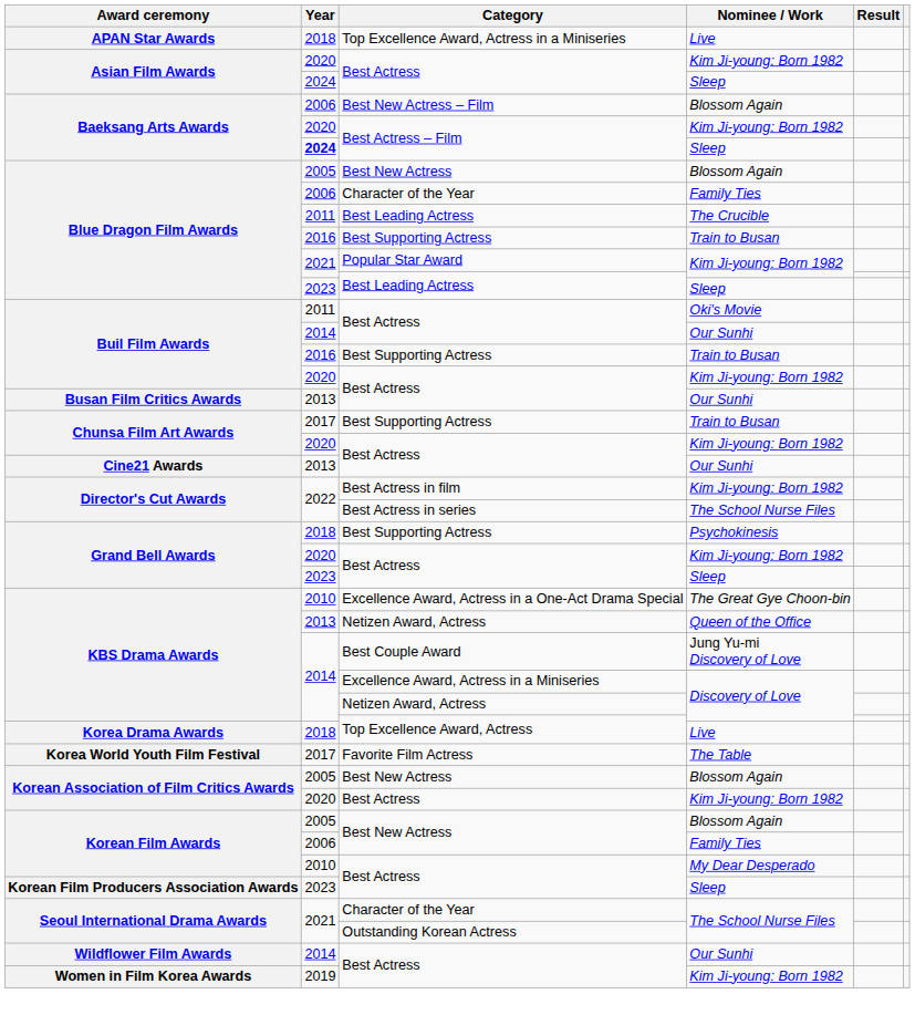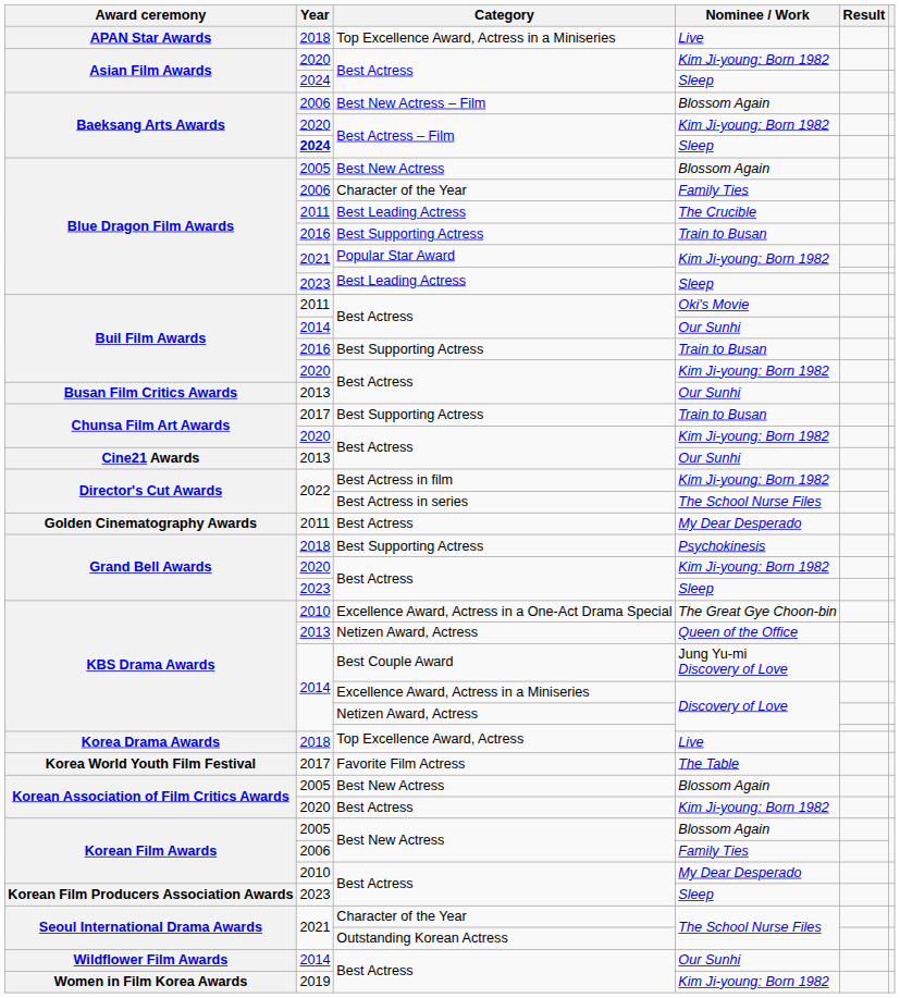 <table class="wikitable plainrowheaders sortable">
 <tr>
 <th scope="col">Award ceremony</th>
 <th scope="col">Year</th>
 <th scope="col">Category</th>
 <th scope="col">Nominee / Work</th>
 <th scope="col">Result</th>
 <th scope="col" class="unsortable"></th>
 </tr>
 <tr>
 <th scope="row"><a href='#'>APAN Star Awards</a></th>
 <td style="text-align:center"><a href='#'>2018</a></td>
 <td>Top Excellence Award, Actress in a Miniseries</td>
 <td><em><a href='#'>Live</a></em></td>
 <td></td>
 <td style="text-align:center"></td>
 </tr>
 <tr>
 <th scope="row" rowspan="2"><a href='#'>Asian Film Awards</a></th>
 <td style="text-align:center"><a href='#'>2020</a></td>
 <td rowspan="2"><a href='#'>Best Actress</a></td>
 <td><em><a href='#'>Kim Ji-young: Born 1982</a></em></td>
 <td></td>
 <td></td>
 </tr>
 <tr>
 <td style="text-align:center"><a href='#'>2024</a></td>
 <td><em><a href='#'>Sleep</a></em></td>
 <td></td>
 <td style="text-align:center"></td>
 </tr>
 <tr>
 <th scope="row" rowspan="3"><a href='#'>Baeksang Arts Awards</a></th>
 <td style="text-align:center"><a href='#'>2006</a></td>
 <td><a href='#'>Best New Actress – Film</a></td>
 <td><em>Blossom Again</em></td>
 <td></td>
 <td style="text-align:center"></td>
 </tr>
 <tr>
 <td style="text-align:center"><a href='#'>2020</a></td>
 <td rowspan="2"><a href='#'>Best Actress – Film</a></td>
 <td><em><a href='#'>Kim Ji-young: Born 1982</a></em></td>
 <td></td>
 <td style="text-align:center"></td>
 </tr>
 <tr>
 <td style="text-align:center"><strong><a href='#'>2024</a></strong></td>
 <td><em><a href='#'>Sleep</a></em></td>
 <td></td>
 <td style="text-align:center"></td>
 </tr>
 <tr>
 <th scope="row" rowspan="7"><a href='#'>Blue Dragon Film Awards</a></th>
 <td style="text-align:center"><a href='#'>2005</a></td>
 <td><a href='#'>Best New Actress</a></td>
 <td><em>Blossom Again</em></td>
 <td></td>
 <td style="text-align:center"></td>
 </tr>
 <tr>
 <td style="text-align:center"><a href='#'>2006</a></td>
 <td>Character of the Year</td>
 <td><em><a href='#'>Family Ties</a></em></td>
 <td></td>
 <td style="text-align:center"></td>
 </tr>
 <tr>
 <td style="text-align:center"><a href='#'>2011</a></td>
 <td><a href='#'>Best Leading Actress</a></td>
 <td><em><a href='#'>The Crucible</a></em></td>
 <td></td>
 <td></td>
 </tr>
 <tr>
 <td style="text-align:center"><a href='#'>2016</a></td>
 <td><a href='#'>Best Supporting Actress</a></td>
 <td><em><a href='#'>Train to Busan</a></em></td>
 <td></td>
 <td></td>
 </tr>
 <tr>
 <td style="text-align:center" rowspan="2"><a href='#'>2021</a></td>
 <td><a href='#'>Popular Star Award</a></td>
 <td rowspan="2"><em><a href='#'>Kim Ji-young: Born 1982</a></em></td>
 <td></td>
 <td style="text-align:center"></td>
 </tr>
 <tr>
 <td rowspan="2"><a href='#'>Best Leading Actress</a></td>
 <td></td>
 <td style="text-align:center"></td>
 </tr>
 <tr>
 <td style="text-align:center"><a href='#'>2023</a></td>
 <td><em><a href='#'>Sleep</a></em></td>
 <td></td>
 <td style="text-align:center"></td>
 </tr>
 <tr>
 <th scope="row" rowspan="4"><a href='#'>Buil Film Awards</a></th>
 <td style="text-align:center">2011</td>
 <td rowspan="2">Best Actress</td>
 <td><em><a href='#'>Oki's Movie</a></em></td>
 <td></td>
 <td style="text-align:center"></td>
 </tr>
 <tr>
 <td style="text-align:center"><a href='#'>2014</a></td>
 <td><em><a href='#'>Our Sunhi</a></em></td>
 <td></td>
 <td style="text-align:center"></td>
 </tr>
 <tr>
 <td style="text-align:center"><a href='#'>2016</a></td>
 <td>Best Supporting Actress</td>
 <td><em><a href='#'>Train to Busan</a></em></td>
 <td></td>
 <td></td>
 </tr>
 <tr>
 <td style="text-align:center"><a href='#'>2020</a></td>
 <td rowspan="2">Best Actress</td>
 <td><em><a href='#'>Kim Ji-young: Born 1982</a></em></td>
 <td></td>
 <td></td>
 </tr>
 <tr>
 <th scope="row"><a href='#'>Busan Film Critics Awards</a></th>
 <td style="text-align:center">2013</td>
 <td><em><a href='#'>Our Sunhi</a></em></td>
 <td></td>
 <td style="text-align:center"></td>
 </tr>
 <tr>
 <th scope="row" rowspan="2"><a href='#'>Chunsa Film Art Awards</a></th>
 <td style="text-align:center">2017</td>
 <td>Best Supporting Actress</td>
 <td><em><a href='#'>Train to Busan</a></em></td>
 <td></td>
 <td></td>
 </tr>
 <tr>
 <td style="text-align:center"><a href='#'>2020</a></td>
 <td rowspan="2">Best Actress</td>
 <td><em><a href='#'>Kim Ji-young: Born 1982</a></em></td>
 <td></td>
 <td style="text-align:center"></td>
 </tr>
 <tr>
 <th scope="row"><a href='#'>Cine21</a> Awards</th>
 <td style="text-align:center">2013</td>
 <td><em><a href='#'>Our Sunhi</a></em></td>
 <td></td>
 <td></td>
 </tr>
 <tr>
 <th scope="row" rowspan="2"><a href='#'>Director's Cut Awards</a></th>
 <td style="text-align:center" rowspan="2">2022</td>
 <td>Best Actress in film</td>
 <td><em><a href='#'>Kim Ji-young: Born 1982</a></em></td>
 <td></td>
 <td style="text-align:center" rowspan="2"></td>
 </tr>
 <tr>
 <td>Best Actress in series</td>
 <td><em><a href='#'>The School Nurse Files</a></em></td>
 <td></td>
 </tr>
 <tr>
+<th scope="row">Golden Cinematography Awards</th>
+<td style="text-align:center">2011</td>
+<td>Best Actress</td>
+<td><em><a href='#'>My Dear Desperado</a></em></td>
+<td></td>
+<td style="text-align:center"></td>
+</tr>
+<tr>
 <th scope="row" rowspan="3"><a href='#'>Grand Bell Awards</a></th>
 <td style="text-align:center"><a href='#'>2018</a></td>
 <td>Best Supporting Actress</td>
 <td><em><a href='#'>Psychokinesis</a></em></td>
 <td></td>
 <td style="text-align:center"></td>
 </tr>
 <tr>
 <td style="text-align:center"><a href='#'>2020</a></td>
 <td rowspan="2">Best Actress</td>
 <td><em><a href='#'>Kim Ji-young: Born 1982</a></em></td>
 <td></td>
 <td style="text-align:center"></td>
 </tr>
 <tr>
 <td style="text-align:center"><a href='#'>2023</a></td>
 <td><em><a href='#'>Sleep</a></em></td>
 <td></td>
 <td style="text-align:center"></td>
 </tr>
 <tr>
 <th scope="row" rowspan="6"><a href='#'>KBS Drama Awards</a></th>
 <td style="text-align:center"><a href='#'>2010</a></td>
 <td>Excellence Award, Actress in a One-Act Drama Special</td>
 <td><em>The Great Gye Choon-bin</em></td>
 <td></td>
 <td style="text-align:center"></td>
 </tr>
 <tr>
 <td style="text-align:center"><a href='#'>2013</a></td>
 <td>Netizen Award, Actress</td>
 <td><em><a href='#'>Queen of the Office</a></em></td>
 <td></td>
 <td></td>
 </tr>
 <tr>
 <td style="text-align:center" rowspan="4"><a href='#'>2014</a></td>
 <td>Best Couple Award</td>
 <td>Jung Yu-mi <br><em><a href='#'>Discovery of Love</a></em></td>
 <td></td>
 <td style="text-align:center"></td>
 </tr>
 <tr>
 <td>Excellence Award, Actress in a Miniseries</td>
 <td rowspan="3"><em><a href='#'>Discovery of Love</a></em></td>
 <td></td>
 <td style="text-align:center"></td>
 </tr>
 <tr>
 <td>Netizen Award, Actress</td>
 <td></td>
 <td style="text-align:center"></td>
 </tr>
 <tr>
 <td rowspan="2">Top Excellence Award, Actress</td>
 <td></td>
 <td></td>
 </tr>
 <tr>
 <th scope="row"><a href='#'>Korea Drama Awards</a></th>
 <td style="text-align:center"><a href='#'>2018</a></td>
 <td><em><a href='#'>Live</a></em></td>
 <td></td>
 <td style="text-align:center"></td>
 </tr>
 <tr>
 <th scope="row">Korea World Youth Film Festival</th>
 <td style="text-align:center">2017</td>
 <td>Favorite Film Actress</td>
 <td><em><a href='#'>The Table</a></em></td>
 <td></td>
 <td style="text-align:center"></td>
 </tr>
 <tr>
 <th scope="row" rowspan="2"><a href='#'>Korean Association of Film Critics Awards</a></th>
 <td style="text-align:center">2005</td>
 <td>Best New Actress</td>
 <td><em>Blossom Again</em></td>
 <td></td>
 <td style="text-align:center"></td>
 </tr>
 <tr>
 <td style="text-align:center">2020</td>
 <td>Best Actress</td>
 <td><em><a href='#'>Kim Ji-young: Born 1982</a></em></td>
 <td></td>
 <td style="text-align:center"></td>
 </tr>
 <tr>
 <th scope="row" rowspan="3"><a href='#'>Korean Film Awards</a></th>
 <td style="text-align:center">2005</td>
 <td rowspan="2">Best New Actress</td>
 <td><em>Blossom Again</em></td>
 <td></td>
 <td style="text-align:center" rowspan="2"></td>
 </tr>
 <tr>
 <td style="text-align:center">2006</td>
 <td><em><a href='#'>Family Ties</a></em></td>
 <td></td>
 </tr>
 <tr>
 <td style="text-align:center">2010</td>
 <td rowspan="2">Best Actress</td>
 <td><em><a href='#'>My Dear Desperado</a></em></td>
 <td></td>
 <td></td>
 </tr>
 <tr>
 <th scope="row">Korean Film Producers Association Awards</th>
 <td style="text-align:center">2023</td>
 <td><em><a href='#'>Sleep</a></em></td>
 <td></td>
 <td style="text-align:center"></td>
 </tr>
 <tr>
 <th scope="row" rowspan="2"><a href='#'>Seoul International Drama Awards</a></th>
 <td style="text-align:center" rowspan="2">2021</td>
 <td>Character of the Year</td>
 <td rowspan="2"><em><a href='#'>The School Nurse Files</a></em></td>
 <td></td>
 <td style="text-align:center"></td>
 </tr>
 <tr>
 <td>Outstanding Korean Actress</td>
 <td></td>
 <td style="text-align:center"></td>
 </tr>
 <tr>
 <th scope="row"><a href='#'>Wildflower Film Awards</a></th>
 <td style="text-align:center"><a href='#'>2014</a></td>
 <td rowspan="2">Best Actress</td>
 <td><em><a href='#'>Our Sunhi</a></em></td>
 <td></td>
 <td style="text-align:center"></td>
 </tr>
 <tr>
 <th scope="row">Women in Film Korea Awards</th>
 <td style="text-align:center">2019</td>
 <td><em><a href='#'>Kim Ji-young: Born 1982</a></em></td>
 <td></td>
 <td></td>
 </tr>
 </table>
